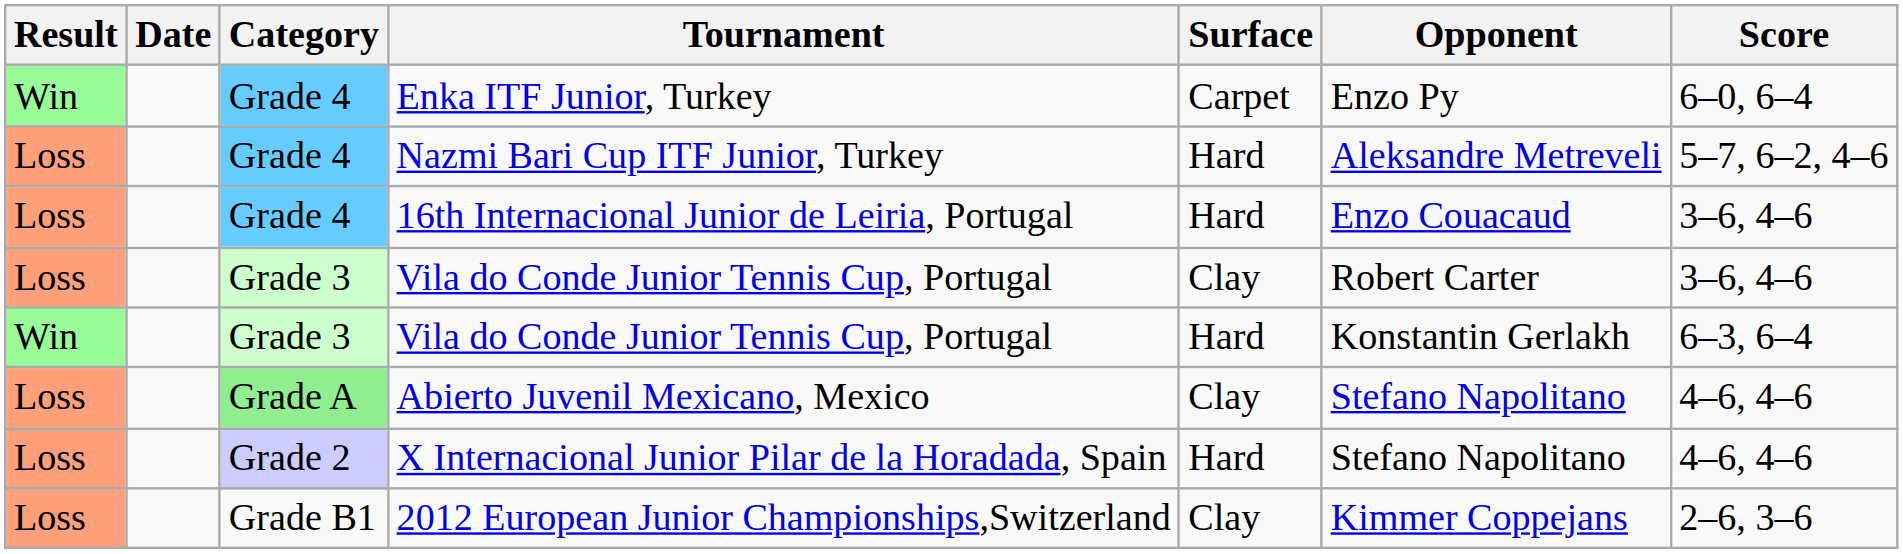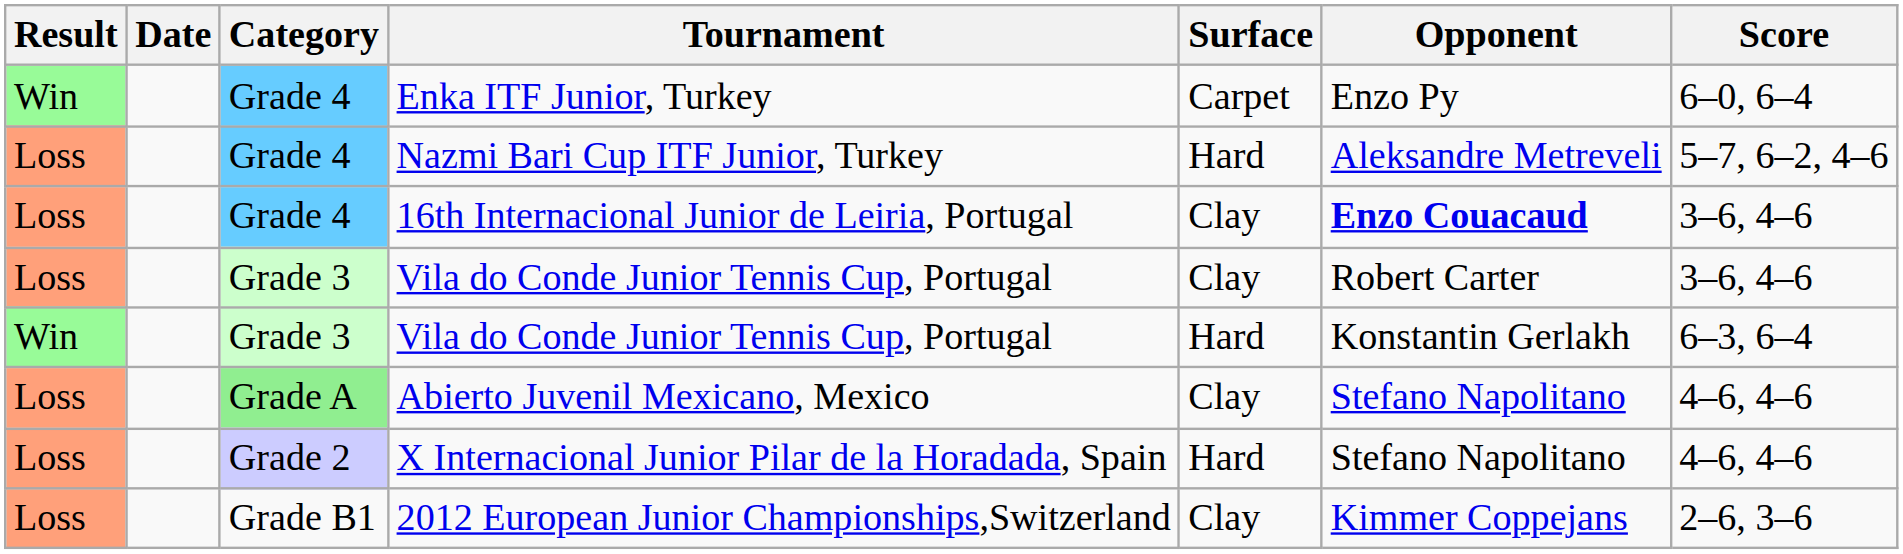 <table class="sortable wikitable">
 <tr>
 <th scope="col" width=40>Result</th>
 <th scope="col">Date</th>
 <th scope="col">Category</th>
 <th scope="col">Tournament</th>
 <th scope="col">Surface</th>
 <th scope="col">Opponent</th>
 <th scope="col" class="unsortable">Score</th>
 </tr>
 <tr>
 <td bgcolor=98FB98>Win</td>
 <td></td>
 <td style=background:#66CCFF>Grade 4</td>
 <td><a href='#'>Enka ITF Junior</a>, Turkey</td>
 <td>Carpet</td>
 <td data-sort-value="Py, E"> Enzo Py</td>
 <td>6–0, 6–4</td>
 </tr>
 <tr>
 <td bgcolor=FFA07A>Loss</td>
 <td></td>
 <td style=background:#66CCFF>Grade 4</td>
 <td><a href='#'>Nazmi Bari Cup ITF Junior</a>, Turkey</td>
 <td>Hard</td>
 <td data-sort-value="Metreveli, A"> <a href='#'>Aleksandre Metreveli</a></td>
 <td>5–7, 6–2, 4–6</td>
 </tr>
 <tr>
 <td bgcolor=FFA07A>Loss</td>
 <td></td>
 <td style=background:#66CCFF>Grade 4</td>
 <td><a href='#'>16th Internacional Junior de Leiria</a>, Portugal</td>
-<td>Hard</td>
-<td data-sort-value="Couacaud, E"> <a href='#'>Enzo Couacaud</a></td>
+<td>Clay</td>
+<td data-sort-value="Couacaud, E"><strong> <a href='#'>Enzo Couacaud</a></strong></td>
 <td>3–6, 4–6</td>
 </tr>
 <tr>
 <td bgcolor=FFA07A>Loss</td>
 <td></td>
 <td style=background:#CCFFCC>Grade 3</td>
 <td><a href='#'>Vila do Conde Junior Tennis Cup</a>, Portugal</td>
 <td>Clay</td>
 <td data-sort-value="Carter, R"> Robert Carter</td>
 <td>3–6, 4–6</td>
 </tr>
 <tr>
 <td bgcolor=98FB98>Win</td>
 <td></td>
 <td style=background:#CCFFCC>Grade 3</td>
 <td><a href='#'>Vila do Conde Junior Tennis Cup</a>, Portugal</td>
 <td>Hard</td>
 <td data-sort-value="Gerlakh, K"> Konstantin Gerlakh</td>
 <td>6–3, 6–4</td>
 </tr>
 <tr>
 <td bgcolor=FFA07A>Loss</td>
 <td></td>
 <td style=background:lightgreen>Grade A</td>
 <td><a href='#'>Abierto Juvenil Mexicano</a>, Mexico</td>
 <td>Clay</td>
 <td data-sort-value="Napolitano, S"> <a href='#'>Stefano Napolitano</a></td>
 <td>4–6, 4–6</td>
 </tr>
 <tr>
 <td bgcolor=FFA07A>Loss</td>
 <td></td>
 <td style=background:#CCCCFF>Grade 2</td>
 <td><a href='#'>X Internacional Junior Pilar de la Horadada</a>, Spain</td>
 <td>Hard</td>
 <td data-sort-value="Napolitano, S"> Stefano Napolitano</td>
 <td>4–6, 4–6</td>
 </tr>
 <tr>
 <td bgcolor=FFA07A>Loss</td>
 <td></td>
 <td>Grade B1</td>
 <td><a href='#'>2012 European Junior Championships</a>,Switzerland</td>
 <td>Clay</td>
 <td data-sort-value="Coppejans, K"> <a href='#'>Kimmer Coppejans</a></td>
 <td>2–6, 3–6</td>
 </tr>
 </table>
